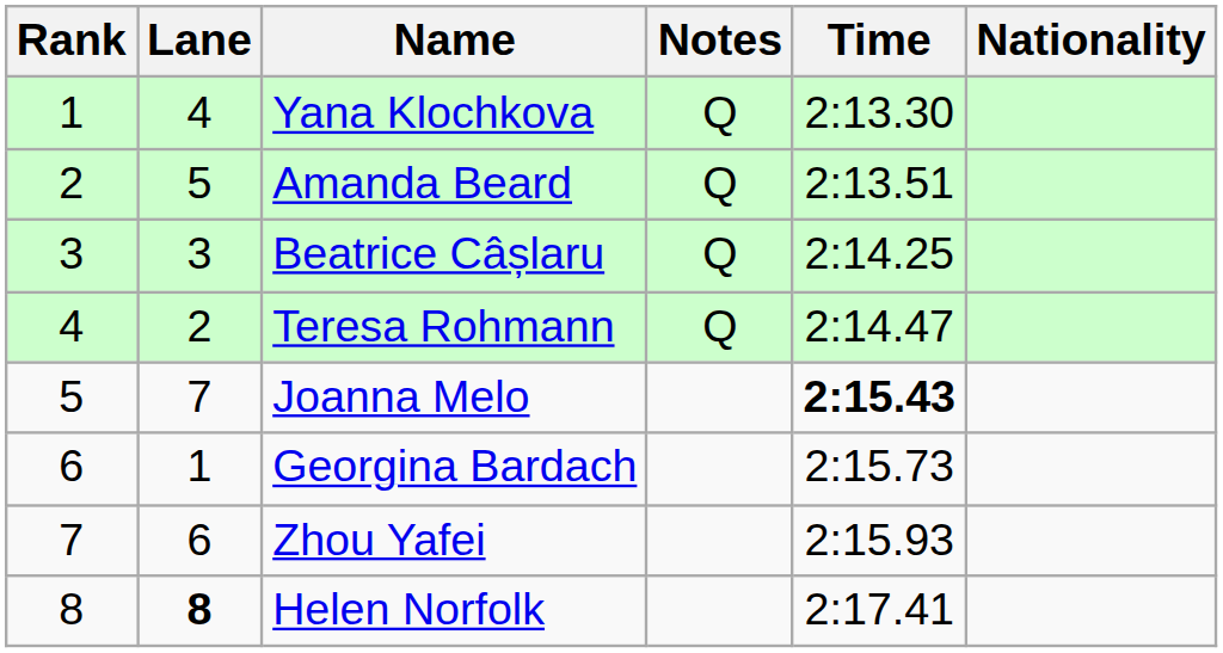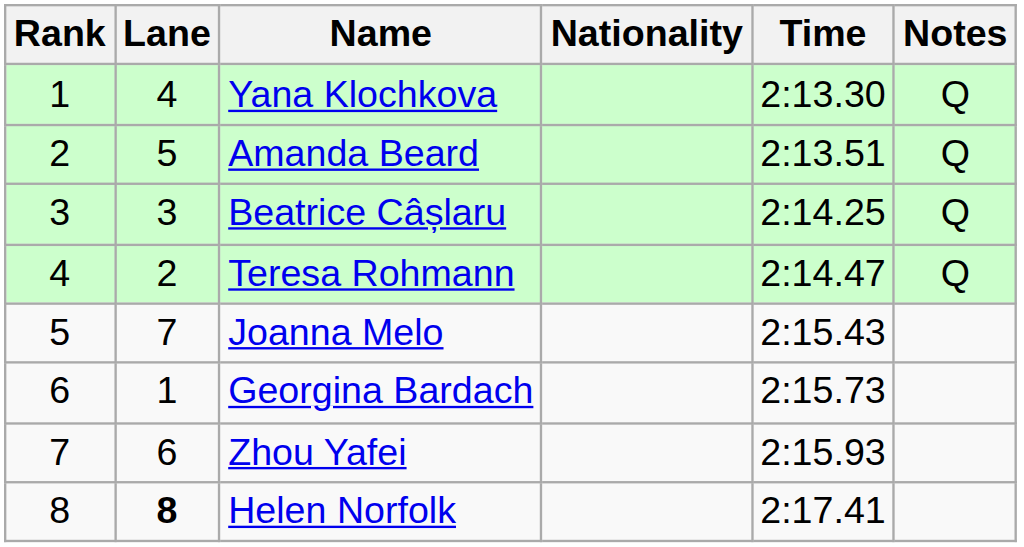 <table class="wikitable sortable" style="text-align:center">
 <tr>
 <th>Rank</th>
 <th>Lane</th>
 <th>Name</th>
+<th>Nationality</th>
+<th>Time</th>
 <th>Notes</th>
-<th>Time</th>
-<th>Nationality</th>
 </tr>
 <tr bgcolor=#ccffcc>
 <td>1</td>
 <td>4</td>
 <td align=left><a href='#'>Yana Klochkova</a></td>
+<td align=left></td>
+<td>2:13.30</td>
 <td>Q</td>
-<td>2:13.30</td>
-<td align=left></td>
 </tr>
 <tr bgcolor=#ccffcc>
 <td>2</td>
 <td>5</td>
 <td align=left><a href='#'>Amanda Beard</a></td>
+<td align=left></td>
+<td>2:13.51</td>
 <td>Q</td>
-<td>2:13.51</td>
-<td align=left></td>
 </tr>
 <tr bgcolor=#ccffcc>
 <td>3</td>
 <td>3</td>
 <td align=left><a href='#'>Beatrice Câșlaru</a></td>
+<td align=left></td>
+<td>2:14.25</td>
 <td>Q</td>
-<td>2:14.25</td>
-<td align=left></td>
 </tr>
 <tr bgcolor=#ccffcc>
 <td>4</td>
 <td>2</td>
 <td align=left><a href='#'>Teresa Rohmann</a></td>
+<td align=left></td>
+<td>2:14.47</td>
 <td>Q</td>
-<td>2:14.47</td>
-<td align=left></td>
 </tr>
 <tr>
 <td>5</td>
 <td>7</td>
 <td align=left><a href='#'>Joanna Melo</a></td>
+<td align=left></td>
+<td>2:15.43</td>
 <td></td>
-<td><strong>2:15.43</strong></td>
-<td align=left></td>
 </tr>
 <tr>
 <td>6</td>
 <td>1</td>
 <td align=left><a href='#'>Georgina Bardach</a></td>
+<td align=left></td>
+<td>2:15.73</td>
 <td></td>
-<td>2:15.73</td>
-<td align=left></td>
 </tr>
 <tr>
 <td>7</td>
 <td>6</td>
 <td align=left><a href='#'>Zhou Yafei</a></td>
+<td align=left></td>
+<td>2:15.93</td>
 <td></td>
-<td>2:15.93</td>
-<td align=left></td>
 </tr>
 <tr>
 <td>8</td>
 <td><strong>8</strong></td>
 <td align=left><a href='#'>Helen Norfolk</a></td>
+<td align=left></td>
+<td>2:17.41</td>
 <td></td>
-<td>2:17.41</td>
-<td align=left></td>
 </tr>
 </table>
